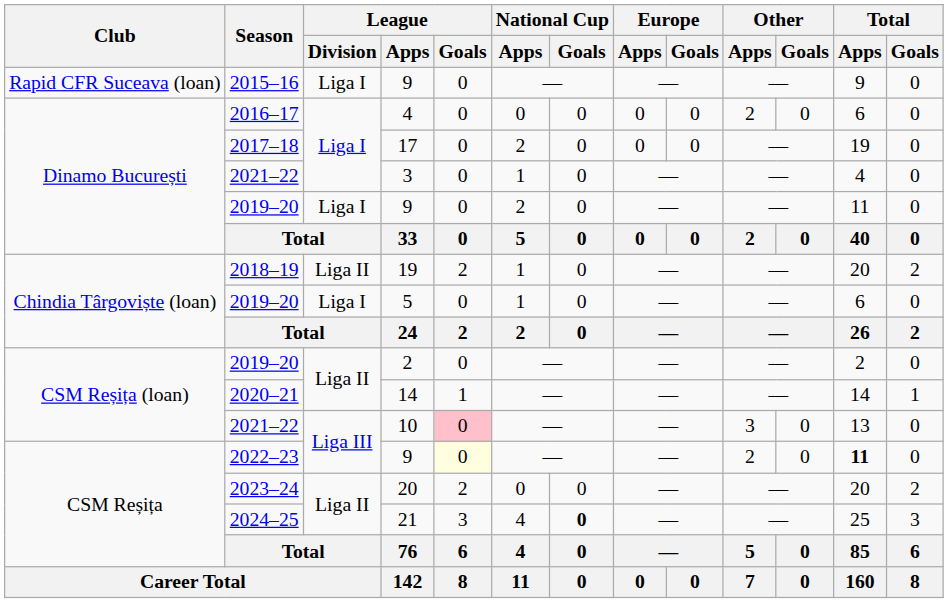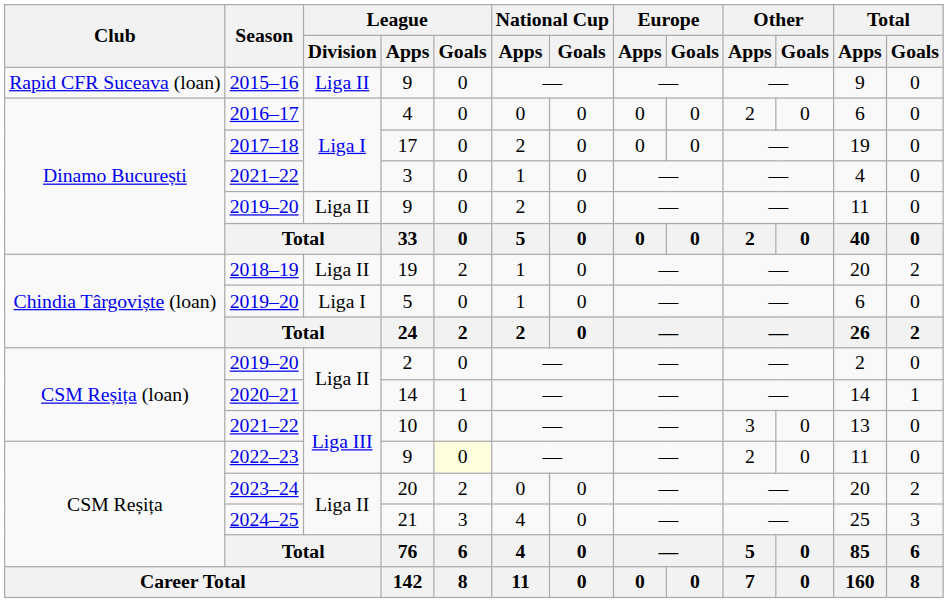 <table class="wikitable" style="font-size:100%; text-align: center;">
 <tr>
 <th rowspan=2>Club</th>
 <th rowspan=2>Season</th>
 <th colspan=3>League</th>
 <th colspan=2>National Cup</th>
 <th colspan=2>Europe</th>
 <th colspan=2>Other</th>
 <th colspan=2>Total</th>
 </tr>
 <tr>
 <th>Division</th>
 <th>Apps</th>
 <th>Goals</th>
 <th>Apps</th>
 <th>Goals</th>
 <th>Apps</th>
 <th>Goals</th>
 <th>Apps</th>
 <th>Goals</th>
 <th>Apps</th>
 <th>Goals</th>
 </tr>
 <tr>
 <td><a href='#'>Rapid CFR Suceava</a> (loan)</td>
 <td><a href='#'>2015–16</a></td>
-<td rowspan="1">Liga I</td>
+<td rowspan="1"><a href='#'>Liga II</a></td>
 <td>9</td>
 <td>0</td>
 <td colspan="2">—</td>
 <td colspan="2">—</td>
 <td colspan="2">—</td>
 <td>9</td>
 <td>0</td>
 </tr>
 <tr>
 <td rowspan="5"><a href='#'>Dinamo București</a></td>
 <td><a href='#'>2016–17</a></td>
 <td rowspan="3"><a href='#'>Liga I</a></td>
 <td>4</td>
 <td>0</td>
 <td>0</td>
 <td>0</td>
 <td>0</td>
 <td>0</td>
 <td>2</td>
 <td>0</td>
 <td>6</td>
 <td>0</td>
 </tr>
 <tr>
 <td><a href='#'>2017–18</a></td>
 <td>17</td>
 <td>0</td>
 <td>2</td>
 <td>0</td>
 <td>0</td>
 <td>0</td>
 <td colspan="2">—</td>
 <td>19</td>
 <td>0</td>
 </tr>
 <tr>
 <td><a href='#'>2021–22</a></td>
 <td>3</td>
 <td>0</td>
 <td>1</td>
 <td>0</td>
 <td colspan="2">—</td>
 <td colspan="2">—</td>
 <td>4</td>
 <td>0</td>
 </tr>
 <tr>
 <td><a href='#'>2019–20</a></td>
-<td rowspan="1">Liga I</td>
+<td rowspan="1">Liga II</td>
 <td>9</td>
 <td>0</td>
 <td>2</td>
 <td>0</td>
 <td colspan="2">—</td>
 <td colspan="2">—</td>
 <td>11</td>
 <td>0</td>
 </tr>
 <tr>
 <th colspan="2">Total</th>
 <th>33</th>
 <th>0</th>
 <th>5</th>
 <th>0</th>
 <th>0</th>
 <th>0</th>
 <th>2</th>
 <th>0</th>
 <th>40</th>
 <th>0</th>
 </tr>
 <tr>
 <td rowspan="3"><a href='#'>Chindia Târgoviște</a> (loan)</td>
 <td><a href='#'>2018–19</a></td>
 <td rowspan="1">Liga II</td>
 <td>19</td>
 <td>2</td>
 <td>1</td>
 <td>0</td>
 <td colspan="2">—</td>
 <td colspan="2">—</td>
 <td>20</td>
 <td>2</td>
 </tr>
 <tr>
 <td><a href='#'>2019–20</a></td>
 <td rowspan="1">Liga I</td>
 <td>5</td>
 <td>0</td>
 <td>1</td>
 <td>0</td>
 <td colspan="2">—</td>
 <td colspan="2">—</td>
 <td>6</td>
 <td>0</td>
 </tr>
 <tr>
 <th colspan="2">Total</th>
 <th>24</th>
 <th>2</th>
 <th>2</th>
 <th>0</th>
 <th colspan="2">—</th>
 <th colspan="2">—</th>
 <th>26</th>
 <th>2</th>
 </tr>
 <tr>
 <td rowspan="3"><a href='#'>CSM Reșița</a> (loan)</td>
 <td><a href='#'>2019–20</a></td>
 <td rowspan="2">Liga II</td>
 <td>2</td>
 <td>0</td>
 <td colspan="2">—</td>
 <td colspan="2">—</td>
 <td colspan="2">—</td>
 <td>2</td>
 <td>0</td>
 </tr>
 <tr>
 <td><a href='#'>2020–21</a></td>
 <td>14</td>
 <td>1</td>
 <td colspan="2">—</td>
 <td colspan="2">—</td>
 <td colspan="2">—</td>
 <td>14</td>
 <td>1</td>
 </tr>
 <tr>
 <td><a href='#'>2021–22</a></td>
 <td rowspan="2"><a href='#'>Liga III</a></td>
 <td>10</td>
-<td style="background: pink;">0</td>
+<td>0</td>
 <td colspan="2">—</td>
 <td colspan="2">—</td>
 <td>3</td>
 <td>0</td>
 <td>13</td>
 <td>0</td>
 </tr>
 <tr>
 <td rowspan="4">CSM Reșița</td>
 <td><a href='#'>2022–23</a></td>
 <td>9</td>
 <td style="background: lightyellow;">0</td>
 <td colspan="2">—</td>
 <td colspan="2">—</td>
 <td>2</td>
 <td>0</td>
-<td><strong>11</strong></td>
+<td>11</td>
 <td>0</td>
 </tr>
 <tr>
 <td><a href='#'>2023–24</a></td>
 <td rowspan="2">Liga II</td>
 <td>20</td>
 <td>2</td>
 <td>0</td>
 <td>0</td>
 <td colspan="2">—</td>
 <td colspan="2">—</td>
 <td>20</td>
 <td>2</td>
 </tr>
 <tr>
 <td><a href='#'>2024–25</a></td>
 <td>21</td>
 <td>3</td>
 <td>4</td>
-<td><strong>0</strong></td>
+<td>0</td>
 <td colspan="2">—</td>
 <td colspan="2">—</td>
 <td>25</td>
 <td>3</td>
 </tr>
 <tr>
 <th colspan="2">Total</th>
 <th>76</th>
 <th>6</th>
 <th>4</th>
 <th>0</th>
 <th colspan="2">—</th>
 <th>5</th>
 <th>0</th>
 <th>85</th>
 <th>6</th>
 </tr>
 <tr>
 <th colspan="3">Career Total</th>
 <th>142</th>
 <th>8</th>
 <th>11</th>
 <th>0</th>
 <th>0</th>
 <th>0</th>
 <th>7</th>
 <th>0</th>
 <th>160</th>
 <th>8</th>
 </tr>
 </table>
